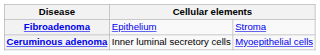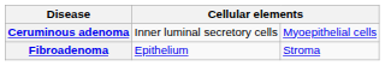 <table class="wikitable">
 <tr>
 <th>Disease</th>
 <th colspan=2>Cellular elements</th>
 </tr>
 <tr>
+<th><a href='#'>Ceruminous adenoma</a></th>
+<td>Inner luminal secretory cells</td>
+<td><a href='#'>Myoepithelial cells</a></td>
+</tr>
+<tr>
 <th><a href='#'>Fibroadenoma</a></th>
 <td><a href='#'>Epithelium</a></td>
 <td><a href='#'>Stroma</a></td>
 </tr>
-<tr>
-<th><a href='#'>Ceruminous adenoma</a></th>
-<td>Inner luminal secretory cells</td>
-<td><a href='#'>Myoepithelial cells</a></td>
-</tr>
 </table>
